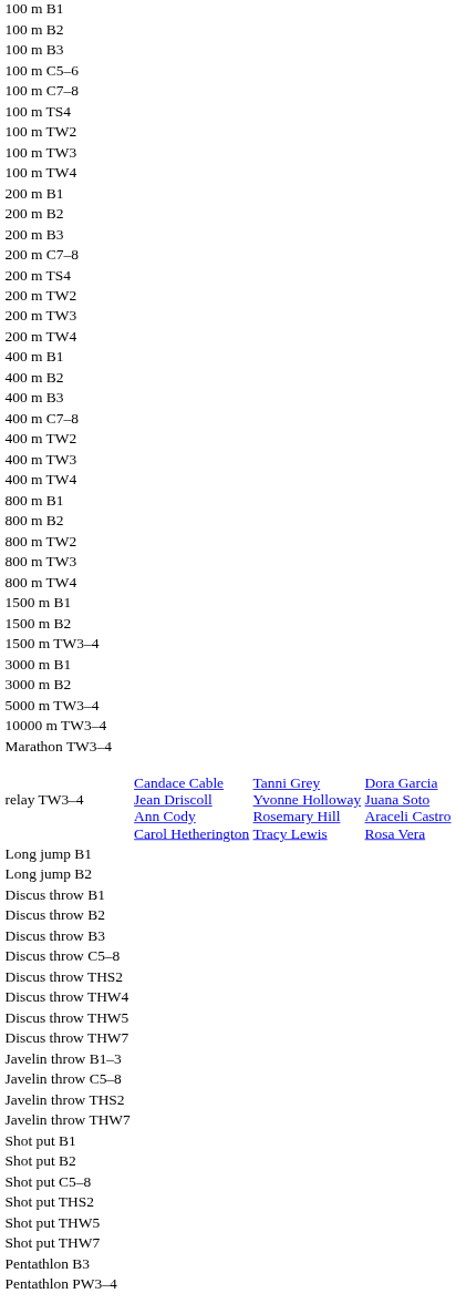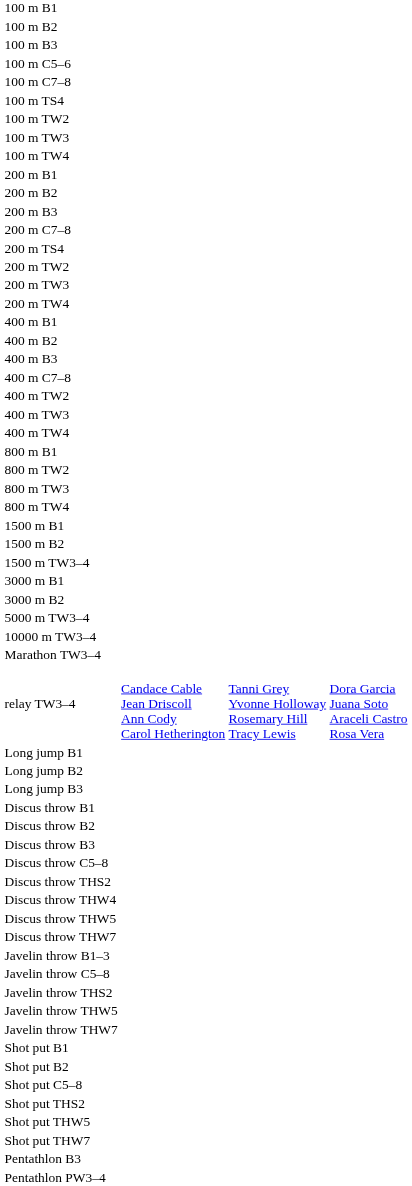 <table>
 <tr>
 <td>100 m B1<br></td>
 <td></td>
 <td></td>
 <td></td>
 </tr>
 <tr>
 <td>100 m B2<br></td>
 <td></td>
 <td></td>
 <td></td>
 </tr>
 <tr>
 <td>100 m B3<br></td>
 <td></td>
 <td></td>
 <td></td>
 </tr>
 <tr>
 <td>100 m C5–6<br></td>
 <td></td>
 <td></td>
 <td></td>
 </tr>
 <tr>
 <td>100 m C7–8<br></td>
 <td></td>
 <td></td>
 <td></td>
 </tr>
 <tr>
 <td>100 m TS4<br></td>
 <td></td>
 <td></td>
 <td></td>
 </tr>
 <tr>
 <td>100 m TW2<br></td>
 <td></td>
 <td></td>
 <td></td>
 </tr>
 <tr>
 <td>100 m TW3<br></td>
 <td></td>
 <td></td>
 <td></td>
 </tr>
 <tr>
 <td>100 m TW4<br></td>
 <td></td>
 <td></td>
 <td></td>
 </tr>
 <tr>
 <td>200 m B1<br></td>
 <td></td>
 <td></td>
 <td></td>
 </tr>
 <tr>
 <td>200 m B2<br></td>
 <td></td>
 <td></td>
 <td></td>
 </tr>
 <tr>
 <td>200 m B3<br></td>
 <td></td>
 <td></td>
 <td></td>
 </tr>
 <tr>
 <td>200 m C7–8<br></td>
 <td></td>
 <td></td>
 <td></td>
 </tr>
 <tr>
 <td>200 m TS4<br></td>
 <td></td>
 <td></td>
 <td></td>
 </tr>
 <tr>
 <td>200 m TW2<br></td>
 <td></td>
 <td></td>
 <td></td>
 </tr>
 <tr>
 <td>200 m TW3<br></td>
 <td></td>
 <td></td>
 <td></td>
 </tr>
 <tr>
 <td>200 m TW4<br></td>
 <td></td>
 <td></td>
 <td></td>
 </tr>
 <tr>
 <td>400 m B1<br></td>
 <td></td>
 <td></td>
 <td></td>
 </tr>
 <tr>
 <td>400 m B2<br></td>
 <td></td>
 <td></td>
 <td></td>
 </tr>
 <tr>
 <td>400 m B3<br></td>
 <td></td>
 <td></td>
 <td></td>
 </tr>
 <tr>
 <td>400 m C7–8<br></td>
 <td></td>
 <td></td>
 <td></td>
 </tr>
 <tr>
 <td>400 m TW2<br></td>
 <td></td>
 <td></td>
 <td></td>
 </tr>
 <tr>
 <td>400 m TW3<br></td>
 <td></td>
 <td></td>
 <td></td>
 </tr>
 <tr>
 <td>400 m TW4<br></td>
 <td></td>
 <td></td>
 <td></td>
 </tr>
 <tr>
 <td>800 m B1<br></td>
 <td></td>
 <td></td>
 <td></td>
 </tr>
 <tr>
-<td>800 m B2<br></td>
-<td></td>
-<td></td>
-<td></td>
-</tr>
-<tr>
 <td>800 m TW2<br></td>
 <td></td>
 <td></td>
 <td></td>
 </tr>
 <tr>
 <td>800 m TW3<br></td>
 <td></td>
 <td></td>
 <td></td>
 </tr>
 <tr>
 <td>800 m TW4<br></td>
 <td></td>
 <td></td>
 <td></td>
 </tr>
 <tr>
 <td>1500 m B1<br></td>
 <td></td>
 <td></td>
 <td></td>
 </tr>
 <tr>
 <td>1500 m B2<br></td>
 <td></td>
 <td></td>
 <td></td>
 </tr>
 <tr>
 <td>1500 m TW3–4<br></td>
 <td></td>
 <td></td>
 <td></td>
 </tr>
 <tr>
 <td>3000 m B1<br></td>
 <td></td>
 <td></td>
 <td></td>
 </tr>
 <tr>
 <td>3000 m B2<br></td>
 <td></td>
 <td></td>
 <td></td>
 </tr>
 <tr>
 <td>5000 m TW3–4<br></td>
 <td></td>
 <td></td>
 <td></td>
 </tr>
 <tr>
 <td>10000 m TW3–4<br></td>
 <td></td>
 <td></td>
 <td></td>
 </tr>
 <tr>
 <td>Marathon TW3–4<br></td>
 <td></td>
 <td></td>
 <td></td>
 </tr>
 <tr>
 <td> relay TW3–4<br></td>
 <td valign=top> <br> <a href='#'>Candace Cable</a> <br> <a href='#'>Jean Driscoll</a> <br> <a href='#'>Ann Cody</a> <br> <a href='#'>Carol Hetherington</a></td>
 <td valign=top> <br> <a href='#'>Tanni Grey</a> <br> <a href='#'>Yvonne Holloway</a> <br> <a href='#'>Rosemary Hill</a> <br> <a href='#'>Tracy Lewis</a></td>
 <td valign=top> <br> <a href='#'>Dora Garcia</a> <br> <a href='#'>Juana Soto</a> <br> <a href='#'>Araceli Castro</a> <br> <a href='#'>Rosa Vera</a></td>
 </tr>
 <tr>
 <td>Long jump B1<br></td>
 <td></td>
 <td></td>
 <td></td>
 </tr>
 <tr>
 <td>Long jump B2<br></td>
 <td></td>
 <td></td>
 <td></td>
 </tr>
 <tr>
+<td>Long jump B3<br></td>
+<td></td>
+<td></td>
+<td></td>
+</tr>
+<tr>
 <td>Discus throw B1<br></td>
 <td></td>
 <td></td>
 <td></td>
 </tr>
 <tr>
 <td>Discus throw B2<br></td>
 <td></td>
 <td></td>
 <td></td>
 </tr>
 <tr>
 <td>Discus throw B3<br></td>
 <td></td>
 <td></td>
 <td></td>
 </tr>
 <tr>
 <td>Discus throw C5–8<br></td>
 <td></td>
 <td></td>
 <td></td>
 </tr>
 <tr>
 <td>Discus throw THS2<br></td>
 <td></td>
 <td></td>
 <td></td>
 </tr>
 <tr>
 <td>Discus throw THW4<br></td>
 <td></td>
 <td></td>
 <td></td>
 </tr>
 <tr>
 <td>Discus throw THW5<br></td>
 <td></td>
 <td></td>
 <td></td>
 </tr>
 <tr>
 <td>Discus throw THW7<br></td>
 <td></td>
 <td></td>
 <td></td>
 </tr>
 <tr>
 <td>Javelin throw B1–3<br></td>
 <td></td>
 <td></td>
 <td></td>
 </tr>
 <tr>
 <td>Javelin throw C5–8<br></td>
 <td></td>
 <td></td>
 <td></td>
 </tr>
 <tr>
 <td>Javelin throw THS2<br></td>
 <td></td>
 <td></td>
 <td></td>
 </tr>
 <tr>
+<td>Javelin throw THW5<br></td>
+<td></td>
+<td></td>
+<td></td>
+</tr>
+<tr>
 <td>Javelin throw THW7<br></td>
 <td></td>
 <td></td>
 <td></td>
 </tr>
 <tr>
 <td>Shot put B1<br></td>
 <td></td>
 <td></td>
 <td></td>
 </tr>
 <tr>
 <td>Shot put B2<br></td>
 <td></td>
 <td></td>
 <td></td>
 </tr>
 <tr>
 <td>Shot put C5–8<br></td>
 <td></td>
 <td></td>
 <td></td>
 </tr>
 <tr>
 <td>Shot put THS2<br></td>
 <td></td>
 <td></td>
 <td></td>
 </tr>
 <tr>
 <td>Shot put THW5<br></td>
 <td></td>
 <td></td>
 <td></td>
 </tr>
 <tr>
 <td>Shot put THW7<br></td>
 <td></td>
 <td></td>
 <td></td>
 </tr>
 <tr>
 <td>Pentathlon B3<br></td>
 <td></td>
 <td></td>
 <td></td>
 </tr>
 <tr>
 <td>Pentathlon PW3–4<br></td>
 <td></td>
 <td></td>
 <td></td>
 </tr>
 </table>
